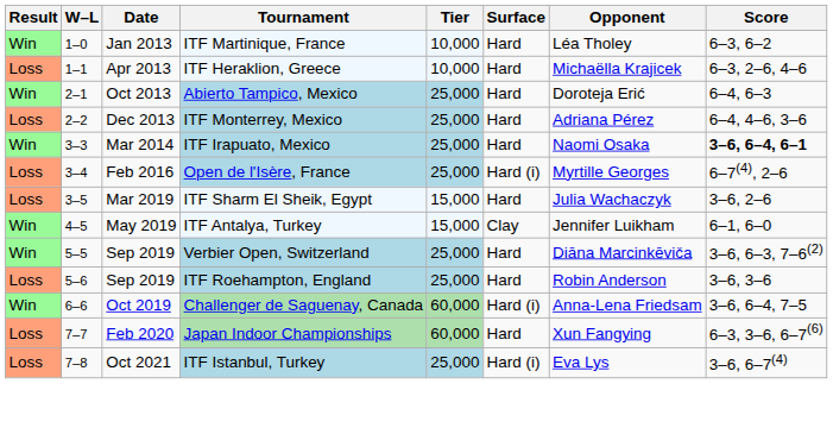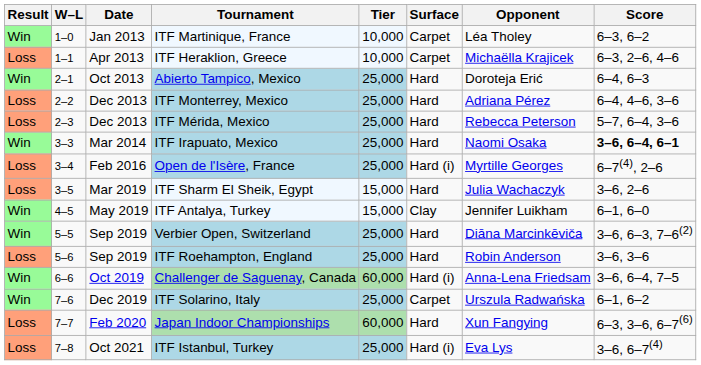 <table class="sortable wikitable">
 <tr>
 <th>Result</th>
 <th class="unsortable">W–L</th>
 <th>Date</th>
 <th>Tournament</th>
 <th>Tier</th>
 <th>Surface</th>
 <th>Opponent</th>
 <th class="unsortable">Score</th>
 </tr>
 <tr>
 <td style="background:#98fb98;">Win</td>
 <td><small>1–0</small></td>
 <td>Jan 2013</td>
 <td style="background:#f0f8ff;">ITF Martinique, France</td>
 <td style="background:#f0f8ff;">10,000</td>
-<td>Hard</td>
+<td>Carpet</td>
 <td> Léa Tholey</td>
 <td>6–3, 6–2</td>
 </tr>
 <tr>
 <td style="background:#ffa07a;">Loss</td>
 <td><small>1–1</small></td>
 <td>Apr 2013</td>
 <td style="background:#f0f8ff;">ITF Heraklion, Greece</td>
 <td style="background:#f0f8ff;">10,000</td>
-<td>Hard</td>
+<td>Carpet</td>
 <td> <a href='#'>Michaëlla Krajicek</a></td>
 <td>6–3, 2–6, 4–6</td>
 </tr>
 <tr>
 <td style="background:#98fb98;">Win</td>
 <td><small>2–1</small></td>
 <td>Oct 2013</td>
 <td style="background:lightblue;"><a href='#'>Abierto Tampico</a>, Mexico</td>
 <td style="background:lightblue;">25,000</td>
 <td>Hard</td>
 <td> Doroteja Erić</td>
 <td>6–4, 6–3</td>
 </tr>
 <tr>
 <td style="background:#ffa07a;">Loss</td>
 <td><small>2–2</small></td>
 <td>Dec 2013</td>
 <td style="background:lightblue;">ITF Monterrey, Mexico</td>
 <td style="background:lightblue;">25,000</td>
 <td>Hard</td>
 <td> <a href='#'>Adriana Pérez</a></td>
 <td>6–4, 4–6, 3–6</td>
+</tr>
+<tr>
+<td style="background:#ffa07a;">Loss</td>
+<td><small>2–3</small></td>
+<td>Dec 2013</td>
+<td style="background:lightblue;">ITF Mérida, Mexico</td>
+<td style="background:lightblue;">25,000</td>
+<td>Hard</td>
+<td> <a href='#'>Rebecca Peterson</a></td>
+<td>5–7, 6–4, 3–6</td>
 </tr>
 <tr>
 <td style="background:#98fb98;">Win</td>
 <td><small>3–3</small></td>
 <td>Mar 2014</td>
 <td style="background:lightblue;">ITF Irapuato, Mexico</td>
 <td style="background:lightblue;">25,000</td>
 <td>Hard</td>
 <td> <a href='#'>Naomi Osaka</a></td>
 <td><strong>3–6, 6–4, 6–1</strong></td>
 </tr>
 <tr>
 <td style="background:#ffa07a;">Loss</td>
 <td><small>3–4</small></td>
 <td>Feb 2016</td>
 <td style="background:lightblue;"><a href='#'>Open de l'Isère</a>, France</td>
 <td style="background:lightblue;">25,000</td>
 <td>Hard (i)</td>
 <td> <a href='#'>Myrtille Georges</a></td>
 <td>6–7<sup>(4)</sup>, 2–6</td>
 </tr>
 <tr>
 <td style="background:#ffa07a;">Loss</td>
 <td><small>3–5</small></td>
 <td>Mar 2019</td>
 <td style="background:#f0f8ff;">ITF Sharm El Sheik, Egypt</td>
 <td style="background:#f0f8ff;">15,000</td>
 <td>Hard</td>
 <td> <a href='#'>Julia Wachaczyk</a></td>
 <td>3–6, 2–6</td>
 </tr>
 <tr>
 <td style="background:#98fb98;">Win</td>
 <td><small>4–5</small></td>
 <td>May 2019</td>
 <td style="background:#f0f8ff;">ITF Antalya, Turkey</td>
 <td style="background:#f0f8ff;">15,000</td>
 <td>Clay</td>
 <td> Jennifer Luikham</td>
 <td>6–1, 6–0</td>
 </tr>
 <tr>
 <td style="background:#98fb98;">Win</td>
 <td><small>5–5</small></td>
 <td>Sep 2019</td>
 <td style="background:lightblue;">Verbier Open, Switzerland</td>
 <td style="background:lightblue;">25,000</td>
 <td>Hard</td>
 <td> <a href='#'>Diāna Marcinkēviča</a></td>
 <td>3–6, 6–3, 7–6<sup>(2)</sup></td>
 </tr>
 <tr>
 <td style="background:#ffa07a;">Loss</td>
 <td><small>5–6</small></td>
 <td>Sep 2019</td>
 <td style="background:lightblue;">ITF Roehampton, England</td>
 <td style="background:lightblue;">25,000</td>
 <td>Hard</td>
 <td> <a href='#'>Robin Anderson</a></td>
 <td>3–6, 3–6</td>
 </tr>
 <tr>
 <td style="background:#98fb98;">Win</td>
 <td><small>6–6</small></td>
 <td><a href='#'>Oct 2019</a></td>
 <td style="background:#addfad;"><a href='#'>Challenger de Saguenay</a>, Canada</td>
 <td style="background:#addfad;">60,000</td>
 <td>Hard (i)</td>
 <td> <a href='#'>Anna-Lena Friedsam</a></td>
 <td>3–6, 6–4, 7–5</td>
 </tr>
 <tr>
+<td style="background:#98fb98;">Win</td>
+<td><small>7–6</small></td>
+<td>Dec 2019</td>
+<td style="background:lightblue;">ITF Solarino, Italy</td>
+<td style="background:lightblue;">25,000</td>
+<td>Carpet</td>
+<td> <a href='#'>Urszula Radwańska</a></td>
+<td>6–1, 6–2</td>
+</tr>
+<tr>
 <td style="background:#ffa07a;">Loss</td>
 <td><small>7–7</small></td>
 <td><a href='#'>Feb 2020</a></td>
 <td style="background:#addfad;"><a href='#'>Japan Indoor Championships</a></td>
 <td style="background:#addfad;">60,000</td>
 <td>Hard</td>
 <td> <a href='#'>Xun Fangying</a></td>
 <td>6–3, 3–6, 6–7<sup>(6)</sup></td>
 </tr>
 <tr>
 <td style="background:#ffa07a;">Loss</td>
 <td><small>7–8</small></td>
 <td>Oct 2021</td>
 <td style="background:lightblue;">ITF Istanbul, Turkey</td>
 <td style="background:lightblue;">25,000</td>
 <td>Hard (i)</td>
 <td> <a href='#'>Eva Lys</a></td>
 <td>3–6, 6–7<sup>(4)</sup></td>
 </tr>
 </table>
